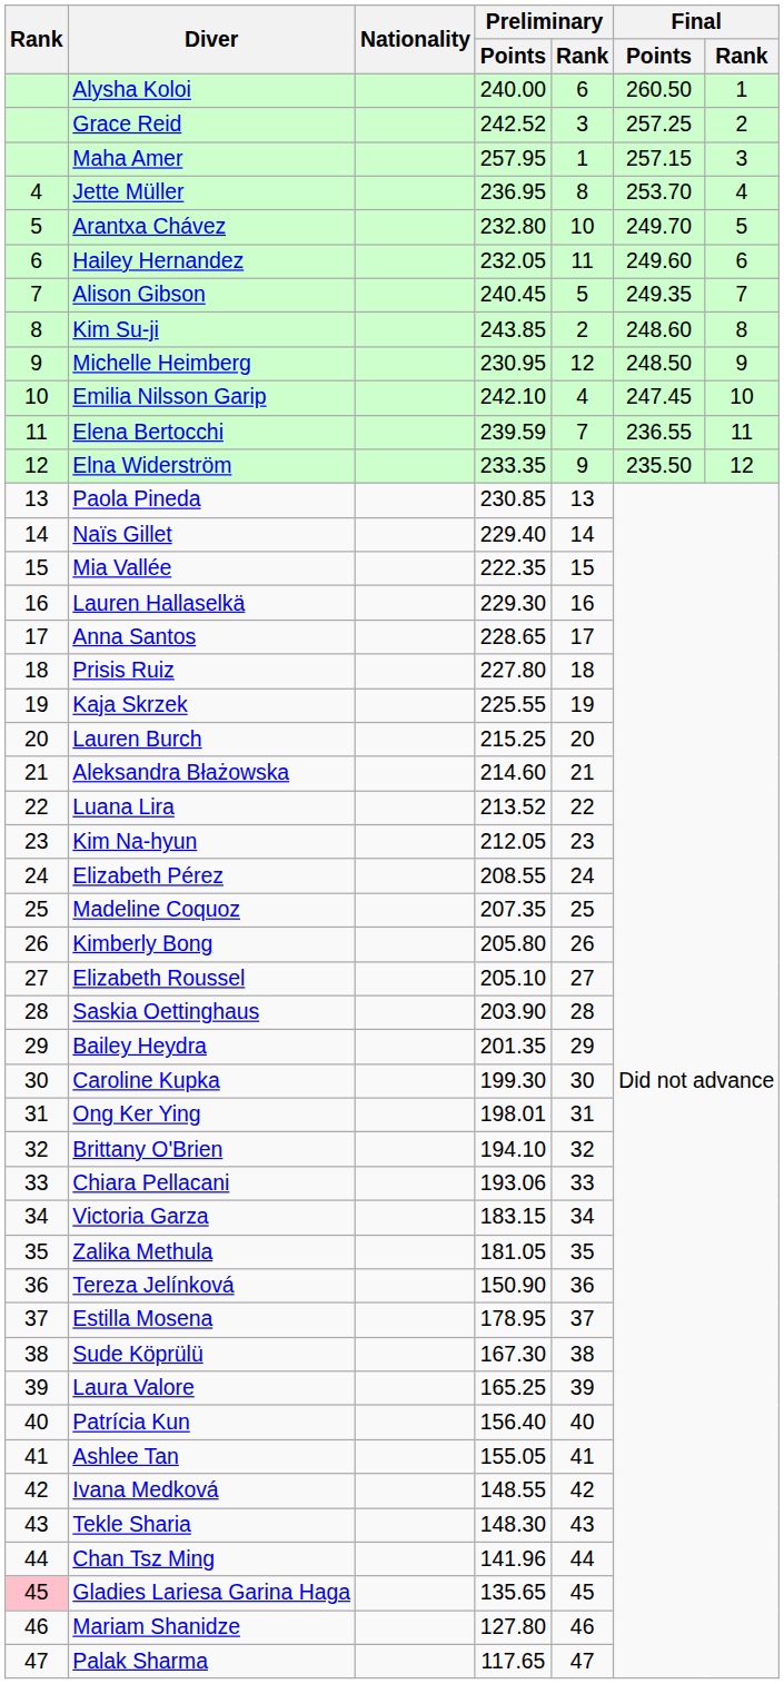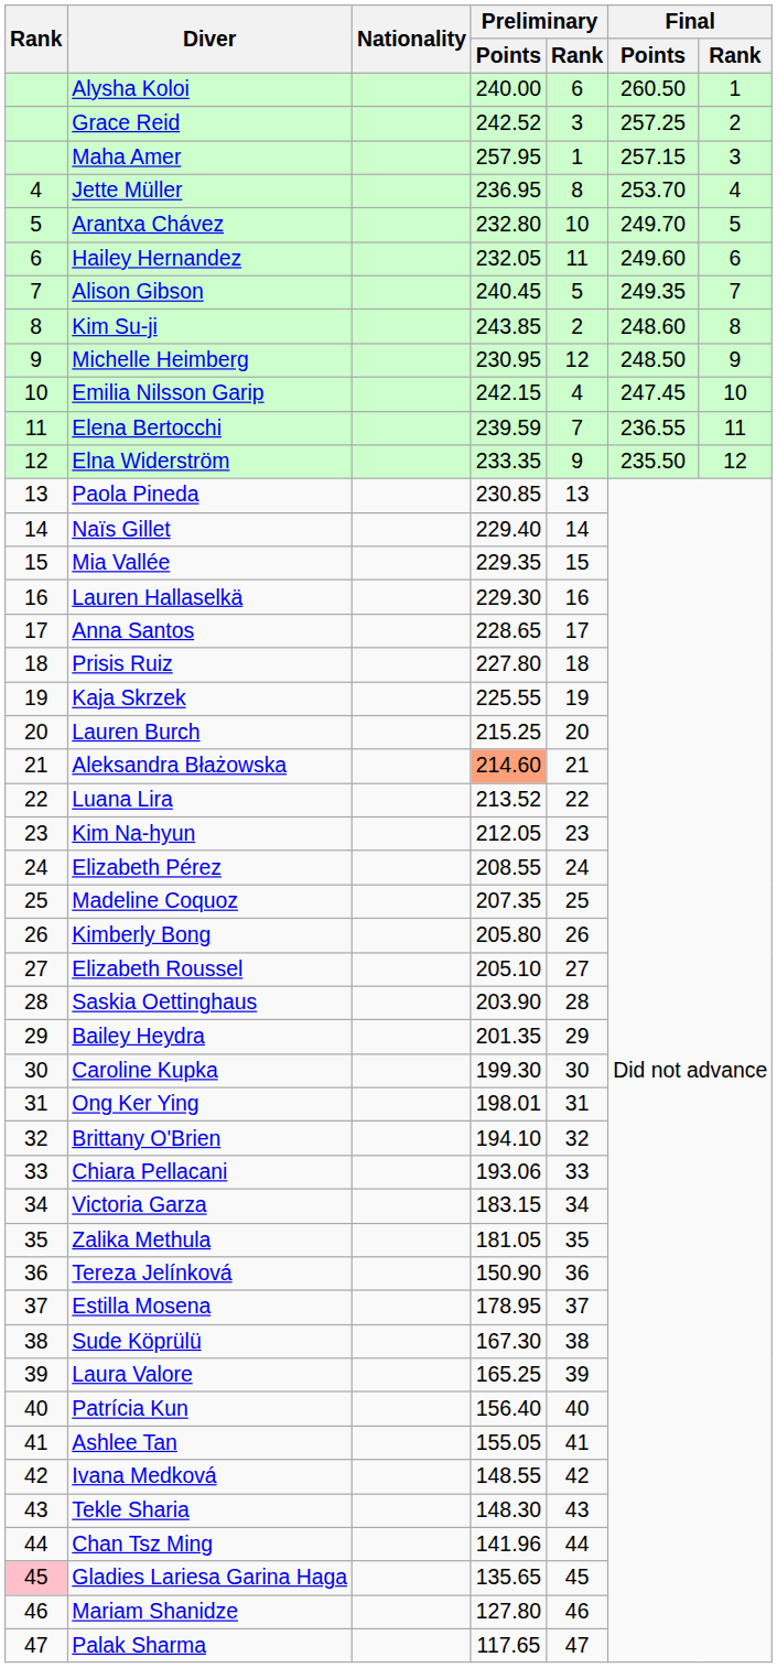 <table class="wikitable sortable" style="text-align:center">
 <tr>
 <th rowspan=2>Rank</th>
 <th rowspan=2>Diver</th>
 <th rowspan=2>Nationality</th>
 <th colspan=2>Preliminary</th>
 <th colspan=2>Final</th>
 </tr>
 <tr>
 <th>Points</th>
 <th>Rank</th>
 <th>Points</th>
 <th>Rank</th>
 </tr>
 <tr bgcolor=ccffcc>
 <td></td>
 <td align=left><a href='#'>Alysha Koloi</a></td>
 <td align=left></td>
 <td>240.00</td>
 <td>6</td>
 <td>260.50</td>
 <td>1</td>
 </tr>
 <tr bgcolor=ccffcc>
 <td></td>
 <td align=left><a href='#'>Grace Reid</a></td>
 <td align=left></td>
 <td>242.52</td>
 <td>3</td>
 <td>257.25</td>
 <td>2</td>
 </tr>
 <tr bgcolor=ccffcc>
 <td></td>
 <td align=left><a href='#'>Maha Amer</a></td>
 <td align=left></td>
 <td>257.95</td>
 <td>1</td>
 <td>257.15</td>
 <td>3</td>
 </tr>
 <tr bgcolor=ccffcc>
 <td>4</td>
 <td align=left><a href='#'>Jette Müller</a></td>
 <td align=left></td>
 <td>236.95</td>
 <td>8</td>
 <td>253.70</td>
 <td>4</td>
 </tr>
 <tr bgcolor=ccffcc>
 <td>5</td>
 <td align=left><a href='#'>Arantxa Chávez</a></td>
 <td align=left></td>
 <td>232.80</td>
 <td>10</td>
 <td>249.70</td>
 <td>5</td>
 </tr>
 <tr bgcolor=ccffcc>
 <td>6</td>
 <td align=left><a href='#'>Hailey Hernandez</a></td>
 <td align=left></td>
 <td>232.05</td>
 <td>11</td>
 <td>249.60</td>
 <td>6</td>
 </tr>
 <tr bgcolor=ccffcc>
 <td>7</td>
 <td align=left><a href='#'>Alison Gibson</a></td>
 <td align=left></td>
 <td>240.45</td>
 <td>5</td>
 <td>249.35</td>
 <td>7</td>
 </tr>
 <tr bgcolor=ccffcc>
 <td>8</td>
 <td align=left><a href='#'>Kim Su-ji</a></td>
 <td align=left></td>
 <td>243.85</td>
 <td>2</td>
 <td>248.60</td>
 <td>8</td>
 </tr>
 <tr bgcolor=ccffcc>
 <td>9</td>
 <td align=left><a href='#'>Michelle Heimberg</a></td>
 <td align=left></td>
 <td>230.95</td>
 <td>12</td>
 <td>248.50</td>
 <td>9</td>
 </tr>
 <tr bgcolor=ccffcc>
 <td>10</td>
 <td align=left><a href='#'>Emilia Nilsson Garip</a></td>
 <td align=left></td>
-<td>242.10</td>
+<td>242.15</td>
 <td>4</td>
 <td>247.45</td>
 <td>10</td>
 </tr>
 <tr bgcolor=ccffcc>
 <td>11</td>
 <td align=left><a href='#'>Elena Bertocchi</a></td>
 <td align=left></td>
 <td>239.59</td>
 <td>7</td>
 <td>236.55</td>
 <td>11</td>
 </tr>
 <tr bgcolor=ccffcc>
 <td>12</td>
 <td align=left><a href='#'>Elna Widerström</a></td>
 <td align=left></td>
 <td>233.35</td>
 <td>9</td>
 <td>235.50</td>
 <td>12</td>
 </tr>
 <tr>
 <td>13</td>
 <td align=left><a href='#'>Paola Pineda</a></td>
 <td align=left></td>
 <td>230.85</td>
 <td>13</td>
 <td colspan=2 rowspan=35>Did not advance</td>
 </tr>
 <tr>
 <td>14</td>
 <td align=left><a href='#'>Naïs Gillet</a></td>
 <td align=left></td>
 <td>229.40</td>
 <td>14</td>
 </tr>
 <tr>
 <td>15</td>
 <td align=left><a href='#'>Mia Vallée</a></td>
 <td align=left></td>
-<td>222.35</td>
+<td>229.35</td>
 <td>15</td>
 </tr>
 <tr>
 <td>16</td>
 <td align=left><a href='#'>Lauren Hallaselkä</a></td>
 <td align=left></td>
 <td>229.30</td>
 <td>16</td>
 </tr>
 <tr>
 <td>17</td>
 <td align=left><a href='#'>Anna Santos</a></td>
 <td align=left></td>
 <td>228.65</td>
 <td>17</td>
 </tr>
 <tr>
 <td>18</td>
 <td align=left><a href='#'>Prisis Ruiz</a></td>
 <td align=left></td>
 <td>227.80</td>
 <td>18</td>
 </tr>
 <tr>
 <td>19</td>
 <td align=left><a href='#'>Kaja Skrzek</a></td>
 <td align=left></td>
 <td>225.55</td>
 <td>19</td>
 </tr>
 <tr>
 <td>20</td>
 <td align=left><a href='#'>Lauren Burch</a></td>
 <td align=left></td>
 <td>215.25</td>
 <td>20</td>
 </tr>
 <tr>
 <td>21</td>
 <td align=left><a href='#'>Aleksandra Błażowska</a></td>
 <td align=left></td>
-<td>214.60</td>
+<td style="background: lightsalmon;">214.60</td>
 <td>21</td>
 </tr>
 <tr>
 <td>22</td>
 <td align=left><a href='#'>Luana Lira</a></td>
 <td align=left></td>
 <td>213.52</td>
 <td>22</td>
 </tr>
 <tr>
 <td>23</td>
 <td align=left><a href='#'>Kim Na-hyun</a></td>
 <td align=left></td>
 <td>212.05</td>
 <td>23</td>
 </tr>
 <tr>
 <td>24</td>
 <td align=left><a href='#'>Elizabeth Pérez</a></td>
 <td align=left></td>
 <td>208.55</td>
 <td>24</td>
 </tr>
 <tr>
 <td>25</td>
 <td align=left><a href='#'>Madeline Coquoz</a></td>
 <td align=left></td>
 <td>207.35</td>
 <td>25</td>
 </tr>
 <tr>
 <td>26</td>
 <td align=left><a href='#'>Kimberly Bong</a></td>
 <td align=left></td>
 <td>205.80</td>
 <td>26</td>
 </tr>
 <tr>
 <td>27</td>
 <td align=left><a href='#'>Elizabeth Roussel</a></td>
 <td align=left></td>
 <td>205.10</td>
 <td>27</td>
 </tr>
 <tr>
 <td>28</td>
 <td align=left><a href='#'>Saskia Oettinghaus</a></td>
 <td align=left></td>
 <td>203.90</td>
 <td>28</td>
 </tr>
 <tr>
 <td>29</td>
 <td align=left><a href='#'>Bailey Heydra</a></td>
 <td align=left></td>
 <td>201.35</td>
 <td>29</td>
 </tr>
 <tr>
 <td>30</td>
 <td align=left><a href='#'>Caroline Kupka</a></td>
 <td align=left></td>
 <td>199.30</td>
 <td>30</td>
 </tr>
 <tr>
 <td>31</td>
 <td align=left><a href='#'>Ong Ker Ying</a></td>
 <td align=left></td>
 <td>198.01</td>
 <td>31</td>
 </tr>
 <tr>
 <td>32</td>
 <td align=left><a href='#'>Brittany O'Brien</a></td>
 <td align=left></td>
 <td>194.10</td>
 <td>32</td>
 </tr>
 <tr>
 <td>33</td>
 <td align=left><a href='#'>Chiara Pellacani</a></td>
 <td align=left></td>
 <td>193.06</td>
 <td>33</td>
 </tr>
 <tr>
 <td>34</td>
 <td align=left><a href='#'>Victoria Garza</a></td>
 <td align=left></td>
 <td>183.15</td>
 <td>34</td>
 </tr>
 <tr>
 <td>35</td>
 <td align=left><a href='#'>Zalika Methula</a></td>
 <td align=left></td>
 <td>181.05</td>
 <td>35</td>
 </tr>
 <tr>
 <td>36</td>
 <td align=left><a href='#'>Tereza Jelínková</a></td>
 <td align=left></td>
 <td>150.90</td>
 <td>36</td>
 </tr>
 <tr>
 <td>37</td>
 <td align=left><a href='#'>Estilla Mosena</a></td>
 <td align=left></td>
 <td>178.95</td>
 <td>37</td>
 </tr>
 <tr>
 <td>38</td>
 <td align=left><a href='#'>Sude Köprülü</a></td>
 <td align=left></td>
 <td>167.30</td>
 <td>38</td>
 </tr>
 <tr>
 <td>39</td>
 <td align=left><a href='#'>Laura Valore</a></td>
 <td align=left></td>
 <td>165.25</td>
 <td>39</td>
 </tr>
 <tr>
 <td>40</td>
 <td align=left><a href='#'>Patrícia Kun</a></td>
 <td align=left></td>
 <td>156.40</td>
 <td>40</td>
 </tr>
 <tr>
 <td>41</td>
 <td align=left><a href='#'>Ashlee Tan</a></td>
 <td align=left></td>
 <td>155.05</td>
 <td>41</td>
 </tr>
 <tr>
 <td>42</td>
 <td align=left><a href='#'>Ivana Medková</a></td>
 <td align=left></td>
 <td>148.55</td>
 <td>42</td>
 </tr>
 <tr>
 <td>43</td>
 <td align=left><a href='#'>Tekle Sharia</a></td>
 <td align=left></td>
 <td>148.30</td>
 <td>43</td>
 </tr>
 <tr>
 <td>44</td>
 <td align=left><a href='#'>Chan Tsz Ming</a></td>
 <td align=left></td>
 <td>141.96</td>
 <td>44</td>
 </tr>
 <tr>
 <td style="background: pink;">45</td>
 <td align=left><a href='#'>Gladies Lariesa Garina Haga</a></td>
 <td align=left></td>
 <td>135.65</td>
 <td>45</td>
 </tr>
 <tr>
 <td>46</td>
 <td align=left><a href='#'>Mariam Shanidze</a></td>
 <td align=left></td>
 <td>127.80</td>
 <td>46</td>
 </tr>
 <tr>
 <td>47</td>
 <td align=left><a href='#'>Palak Sharma</a></td>
 <td align=left></td>
 <td>117.65</td>
 <td>47</td>
 </tr>
 </table>
